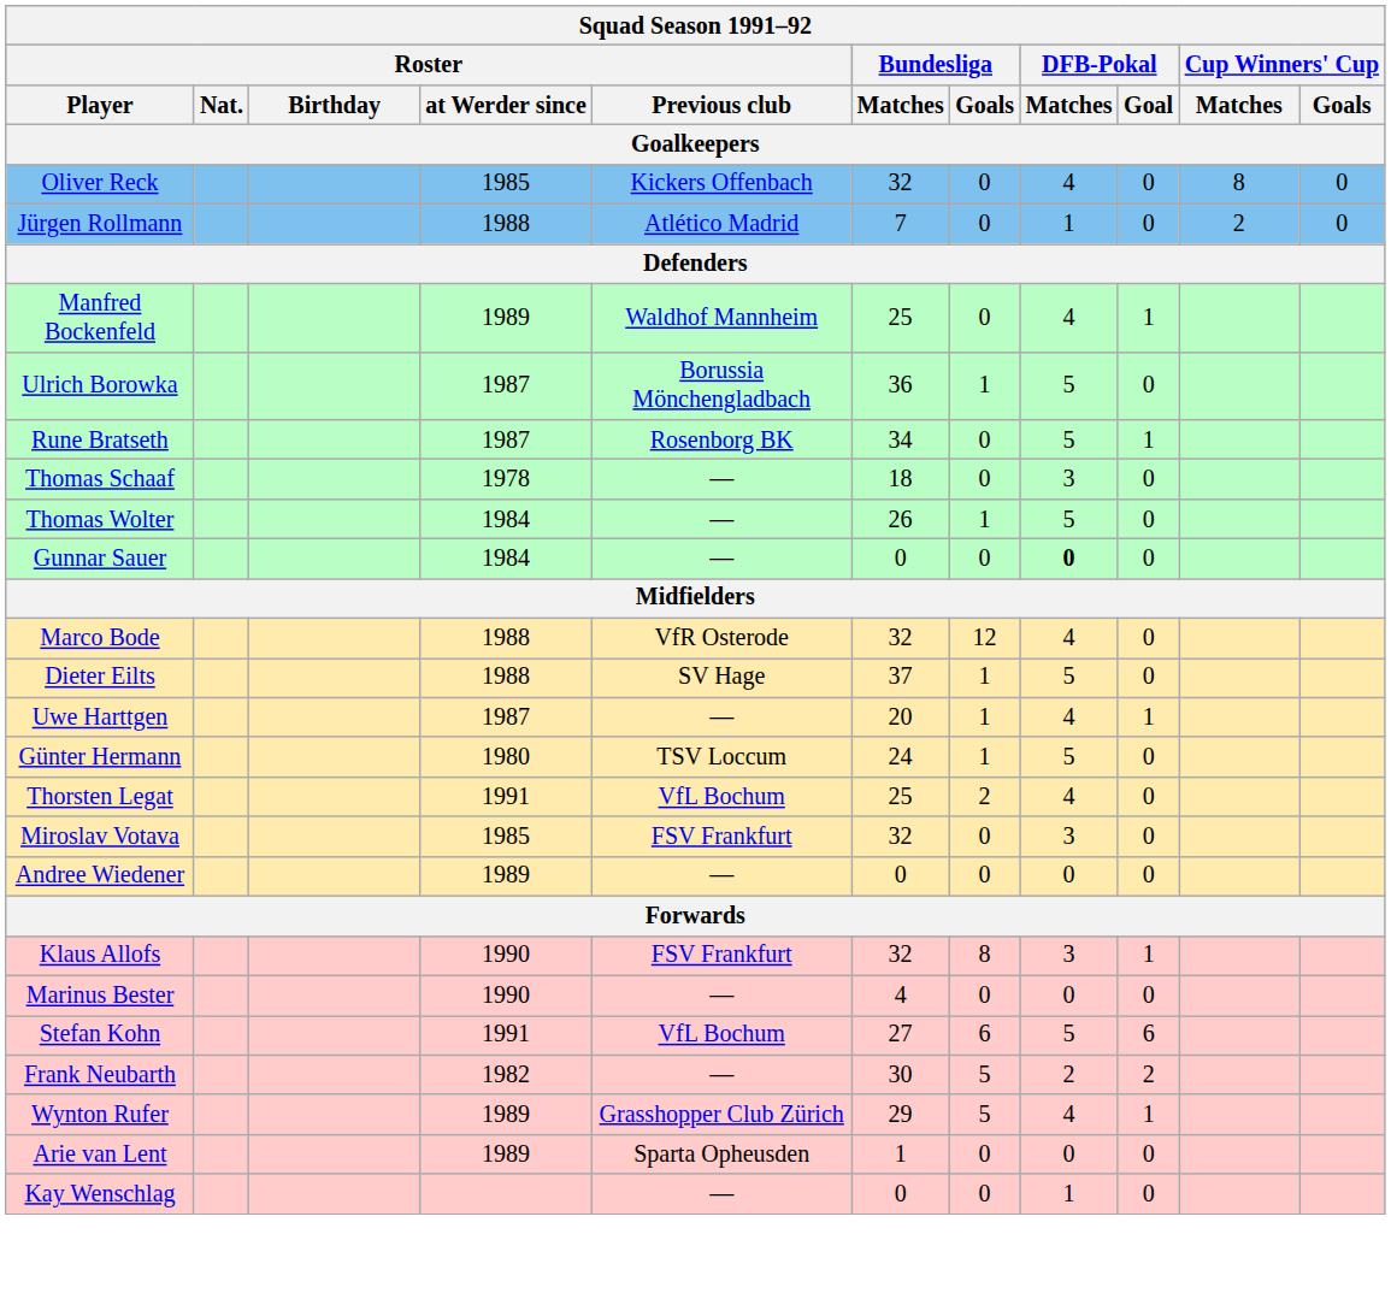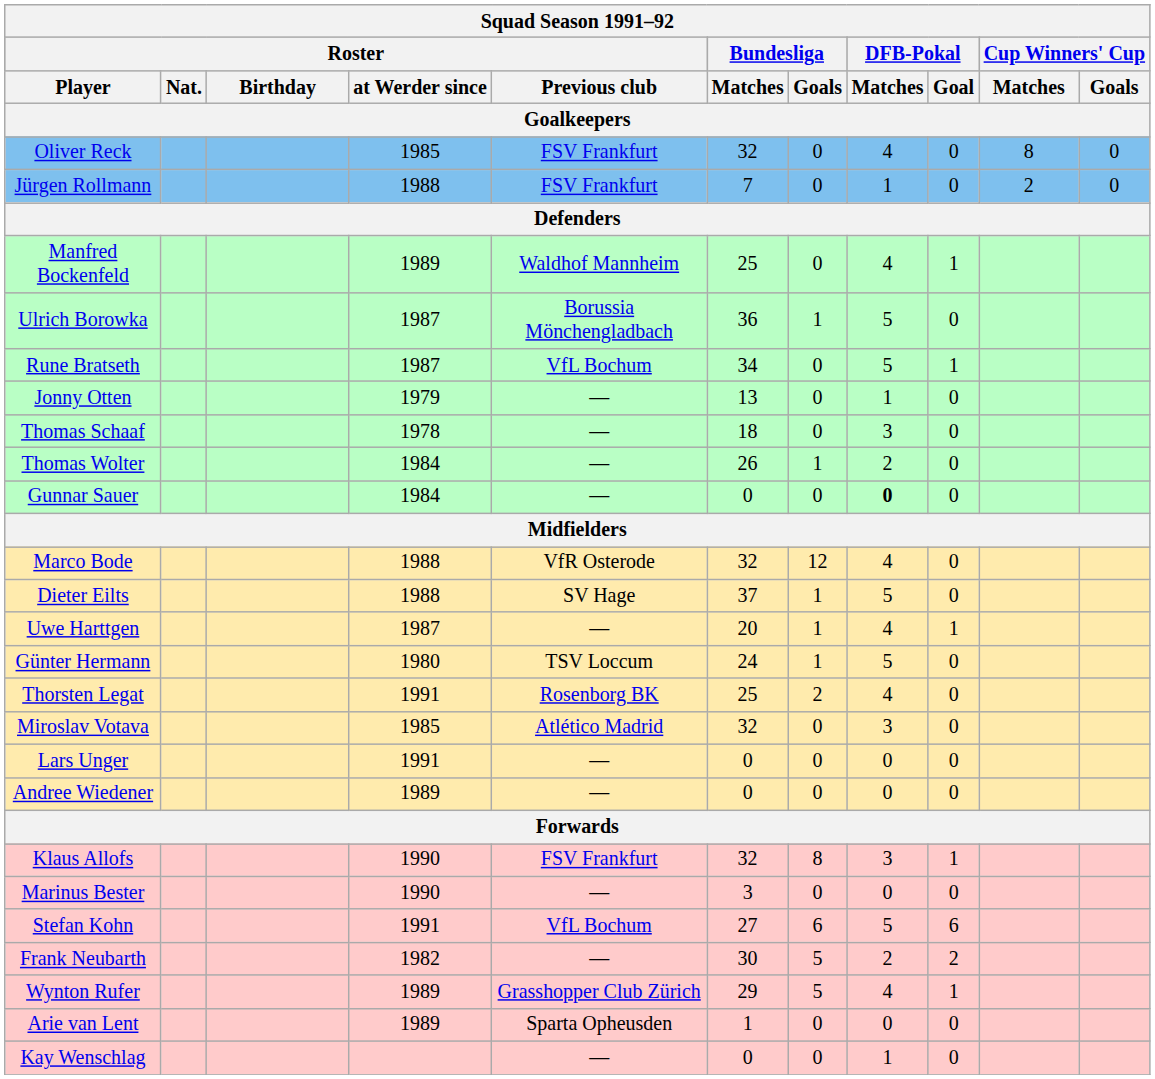 <table class="wikitable" center" style="font-size:85%">
 <tr style="text-align:center; background:#dcdcdc;">
 <th colspan="11">Squad Season 1991–92</th>
 </tr>
 <tr style="text-align:center; background:#9c9c9c;">
 <th colspan="5">Roster</th>
 <th colspan="2"><a href='#'>Bundesliga</a></th>
 <th colspan="2"><a href='#'>DFB-Pokal</a></th>
 <th colspan="2"><a href='#'>Cup Winners' Cup</a></th>
 </tr>
 <tr style="text-align:center; background:#dcdcdc;">
 <th style="width:100px">Player</th>
 <th>Nat.</th>
 <th style="width:90px">Birthday</th>
 <th>at Werder since</th>
 <th style="width:140px">Previous club</th>
 <th>Matches</th>
 <th>Goals</th>
 <th>Matches</th>
 <th>Goal</th>
 <th>Matches</th>
 <th>Goals</th>
 </tr>
 <tr style="text-align:center; background:#dcdcdc;">
 <th colspan="11">Goalkeepers</th>
 </tr>
 <tr style="text-align:center; background:#7ec0ee;">
 <td><a href='#'>Oliver Reck</a></td>
 <td></td>
 <td></td>
 <td>1985</td>
-<td><a href='#'>Kickers Offenbach</a></td>
+<td><a href='#'>FSV Frankfurt</a></td>
 <td>32</td>
 <td>0</td>
 <td>4</td>
 <td>0</td>
 <td>8</td>
 <td>0</td>
 </tr>
 <tr style="text-align:center; background:#7ec0ee;">
 <td><a href='#'>Jürgen Rollmann</a></td>
 <td></td>
 <td></td>
 <td>1988</td>
-<td><a href='#'>Atlético Madrid</a></td>
+<td><a href='#'>FSV Frankfurt</a></td>
 <td>7</td>
 <td>0</td>
 <td>1</td>
 <td>0</td>
 <td>2</td>
 <td>0</td>
 </tr>
 <tr style="text-align:center; background:#dcdcdc;">
 <th colspan="11">Defenders</th>
 </tr>
 <tr style="text-align:center; background:#b9ffc5;">
 <td><a href='#'>Manfred Bockenfeld</a></td>
 <td></td>
 <td></td>
 <td>1989</td>
 <td><a href='#'>Waldhof Mannheim</a></td>
 <td>25</td>
 <td>0</td>
 <td>4</td>
 <td>1</td>
 <td></td>
 <td></td>
 </tr>
 <tr style="text-align:center; background:#b9ffc5;">
 <td><a href='#'>Ulrich Borowka</a></td>
 <td></td>
 <td></td>
 <td>1987</td>
 <td><a href='#'>Borussia Mönchengladbach</a></td>
 <td>36</td>
 <td>1</td>
 <td>5</td>
 <td>0</td>
 <td></td>
 <td></td>
 </tr>
 <tr style="text-align:center; background:#b9ffc5;">
 <td><a href='#'>Rune Bratseth</a></td>
 <td></td>
 <td></td>
 <td>1987</td>
-<td><a href='#'>Rosenborg BK</a></td>
+<td><a href='#'>VfL Bochum</a></td>
 <td>34</td>
 <td>0</td>
 <td>5</td>
 <td>1</td>
+<td></td>
+<td></td>
+</tr>
+<tr style="text-align:center; background:#b9ffc5;">
+<td><a href='#'>Jonny Otten</a></td>
+<td></td>
+<td></td>
+<td>1979</td>
+<td>—</td>
+<td>13</td>
+<td>0</td>
+<td>1</td>
+<td>0</td>
 <td></td>
 <td></td>
 </tr>
 <tr style="text-align:center; background:#b9ffc5;">
 <td><a href='#'>Thomas Schaaf</a></td>
 <td></td>
 <td></td>
 <td>1978</td>
 <td>—</td>
 <td>18</td>
 <td>0</td>
 <td>3</td>
 <td>0</td>
 <td></td>
 <td></td>
 </tr>
 <tr style="text-align:center; background:#b9ffc5;">
 <td><a href='#'>Thomas Wolter</a></td>
 <td></td>
 <td></td>
 <td>1984</td>
 <td>—</td>
 <td>26</td>
 <td>1</td>
-<td>5</td>
+<td>2</td>
 <td>0</td>
 <td></td>
 <td></td>
 </tr>
 <tr style="text-align:center; background:#b9ffc5;">
 <td><a href='#'>Gunnar Sauer</a></td>
 <td></td>
 <td></td>
 <td>1984</td>
 <td>—</td>
 <td>0</td>
 <td>0</td>
 <td><strong>0</strong></td>
 <td>0</td>
 <td></td>
 <td></td>
 </tr>
 <tr style="text-align:center; background:#dcdcdc;">
 <th colspan="11">Midfielders</th>
 </tr>
 <tr style="text-align:center; background:#ffebad;">
 <td><a href='#'>Marco Bode</a></td>
 <td></td>
 <td></td>
 <td>1988</td>
 <td>VfR Osterode</td>
 <td>32</td>
 <td>12</td>
 <td>4</td>
 <td>0</td>
 <td></td>
 <td></td>
 </tr>
 <tr style="text-align:center; background:#ffebad;">
 <td><a href='#'>Dieter Eilts</a></td>
 <td></td>
 <td></td>
 <td>1988</td>
 <td>SV Hage</td>
 <td>37</td>
 <td>1</td>
 <td>5</td>
 <td>0</td>
 <td></td>
 <td></td>
 </tr>
 <tr style="text-align:center; background:#ffebad;">
 <td><a href='#'>Uwe Harttgen</a></td>
 <td></td>
 <td></td>
 <td>1987</td>
 <td>—</td>
 <td>20</td>
 <td>1</td>
 <td>4</td>
 <td>1</td>
 <td></td>
 <td></td>
 </tr>
 <tr style="text-align:center; background:#ffebad;">
 <td><a href='#'>Günter Hermann</a></td>
 <td></td>
 <td></td>
 <td>1980</td>
 <td>TSV Loccum</td>
 <td>24</td>
 <td>1</td>
 <td>5</td>
 <td>0</td>
 <td></td>
 <td></td>
 </tr>
 <tr style="text-align:center; background:#ffebad;">
 <td><a href='#'>Thorsten Legat</a></td>
 <td></td>
 <td></td>
 <td>1991</td>
-<td><a href='#'>VfL Bochum</a></td>
+<td><a href='#'>Rosenborg BK</a></td>
 <td>25</td>
 <td>2</td>
 <td>4</td>
 <td>0</td>
 <td></td>
 <td></td>
 </tr>
 <tr style="text-align:center; background:#ffebad;">
 <td><a href='#'>Miroslav Votava</a></td>
 <td></td>
 <td></td>
 <td>1985</td>
-<td><a href='#'>FSV Frankfurt</a></td>
+<td><a href='#'>Atlético Madrid</a></td>
 <td>32</td>
 <td>0</td>
 <td>3</td>
+<td>0</td>
+<td></td>
+<td></td>
+</tr>
+<tr style="text-align:center; background:#ffebad;">
+<td><a href='#'>Lars Unger</a></td>
+<td></td>
+<td></td>
+<td>1991</td>
+<td>—</td>
+<td>0</td>
+<td>0</td>
+<td>0</td>
 <td>0</td>
 <td></td>
 <td></td>
 </tr>
 <tr style="text-align:center; background:#ffebad;">
 <td><a href='#'>Andree Wiedener</a></td>
 <td></td>
 <td></td>
 <td>1989</td>
 <td>—</td>
 <td>0</td>
 <td>0</td>
 <td>0</td>
 <td>0</td>
 <td></td>
 <td></td>
 </tr>
 <tr style="text-align:center; background:#dcdcdc;">
 <th colspan="11">Forwards</th>
 </tr>
 <tr style="text-align:center; background:#ffcbcb;">
 <td><a href='#'>Klaus Allofs</a></td>
 <td></td>
 <td></td>
 <td>1990</td>
 <td><a href='#'>FSV Frankfurt</a></td>
 <td>32</td>
 <td>8</td>
 <td>3</td>
 <td>1</td>
 <td></td>
 <td></td>
 </tr>
 <tr style="text-align:center; background:#ffcbcb;">
 <td><a href='#'>Marinus Bester</a></td>
 <td></td>
 <td></td>
 <td>1990</td>
 <td>—</td>
-<td>4</td>
+<td>3</td>
 <td>0</td>
 <td>0</td>
 <td>0</td>
 <td></td>
 <td></td>
 </tr>
 <tr style="text-align:center; background:#ffcbcb;">
 <td><a href='#'>Stefan Kohn</a></td>
 <td></td>
 <td></td>
 <td>1991</td>
 <td><a href='#'>VfL Bochum</a></td>
 <td>27</td>
 <td>6</td>
 <td>5</td>
 <td>6</td>
 <td></td>
 <td></td>
 </tr>
 <tr style="text-align:center; background:#ffcbcb;">
 <td><a href='#'>Frank Neubarth</a></td>
 <td></td>
 <td></td>
 <td>1982</td>
 <td>—</td>
 <td>30</td>
 <td>5</td>
 <td>2</td>
 <td>2</td>
 <td></td>
 <td></td>
 </tr>
 <tr style="text-align:center; background:#ffcbcb;">
 <td><a href='#'>Wynton Rufer</a></td>
 <td></td>
 <td></td>
 <td>1989</td>
 <td><a href='#'>Grasshopper Club Zürich</a></td>
 <td>29</td>
 <td>5</td>
 <td>4</td>
 <td>1</td>
 <td></td>
 <td></td>
 </tr>
 <tr style="text-align:center; background:#ffcbcb;">
 <td><a href='#'>Arie van Lent</a></td>
 <td></td>
 <td></td>
 <td>1989</td>
 <td>Sparta Opheusden</td>
 <td>1</td>
 <td>0</td>
 <td>0</td>
 <td>0</td>
 <td></td>
 <td></td>
 </tr>
 <tr style="text-align:center; background:#ffcbcb;">
 <td><a href='#'>Kay Wenschlag</a></td>
 <td></td>
 <td></td>
 <td></td>
 <td>—</td>
 <td>0</td>
 <td>0</td>
 <td>1</td>
 <td>0</td>
 <td></td>
 <td></td>
 </tr>
 </table>
